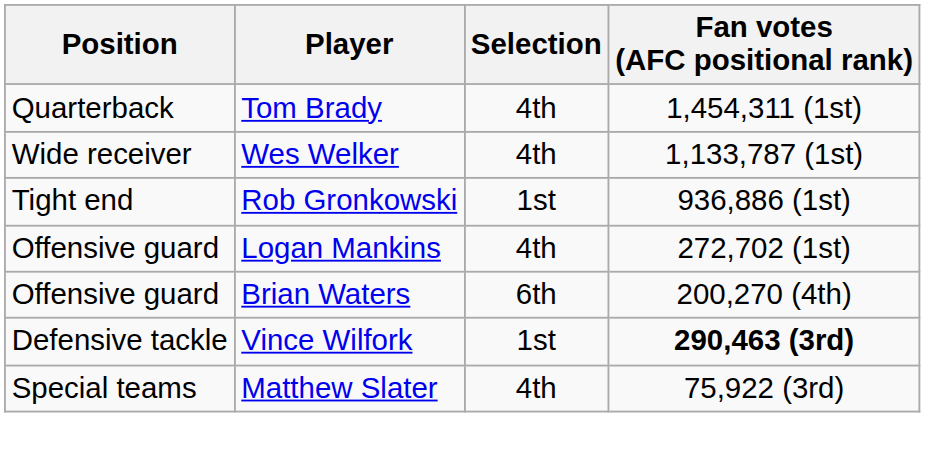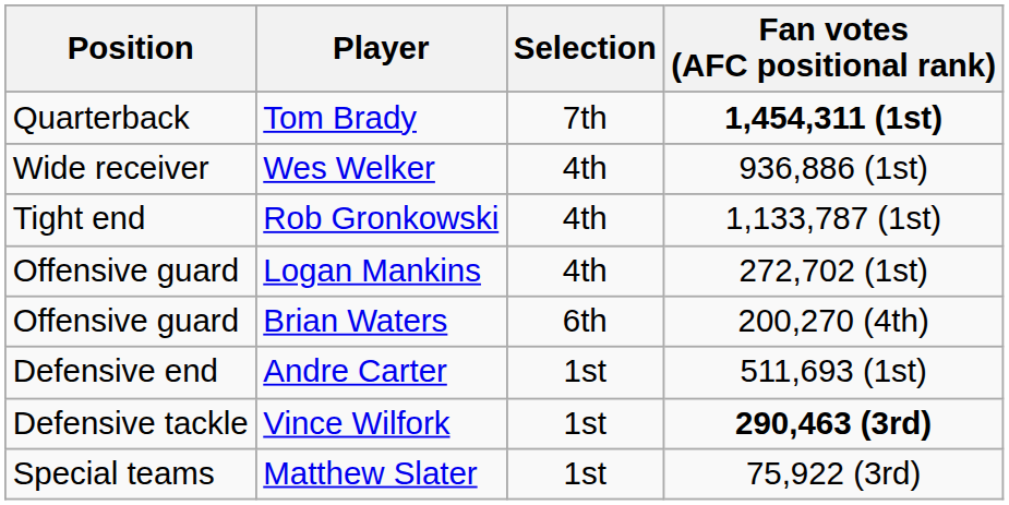 <table class="wikitable">
 <tr>
 <th>Position</th>
 <th>Player</th>
 <th>Selection</th>
 <th>Fan votes<br>(AFC positional rank)</th>
 </tr>
 <tr>
 <td>Quarterback</td>
 <td><a href='#'>Tom Brady</a></td>
-<td align=center>4th</td>
-<td align=center>1,454,311 (1st)</td>
+<td align=center>7th</td>
+<td align=center><strong>1,454,311 (1st)</strong></td>
 </tr>
 <tr>
 <td>Wide receiver</td>
 <td><a href='#'>Wes Welker</a></td>
 <td align=center>4th</td>
-<td align=center>1,133,787 (1st)</td>
+<td align=center>936,886 (1st)</td>
 </tr>
 <tr>
 <td>Tight end</td>
 <td><a href='#'>Rob Gronkowski</a></td>
-<td align=center>1st</td>
-<td align=center>936,886 (1st)</td>
+<td align=center>4th</td>
+<td align=center>1,133,787 (1st)</td>
 </tr>
 <tr>
 <td>Offensive guard</td>
 <td><a href='#'>Logan Mankins</a></td>
 <td align=center>4th</td>
 <td align=center>272,702 (1st)</td>
 </tr>
 <tr>
 <td>Offensive guard</td>
 <td><a href='#'>Brian Waters</a></td>
 <td align=center>6th</td>
 <td align=center>200,270 (4th)</td>
 </tr>
 <tr>
+<td>Defensive end</td>
+<td><a href='#'>Andre Carter</a></td>
+<td align=center>1st</td>
+<td align=center>511,693 (1st)</td>
+</tr>
+<tr>
 <td>Defensive tackle</td>
 <td><a href='#'>Vince Wilfork</a></td>
 <td align=center>1st</td>
 <td align=center><strong>290,463 (3rd)</strong></td>
 </tr>
 <tr>
 <td>Special teams</td>
 <td><a href='#'>Matthew Slater</a></td>
-<td align=center>4th</td>
+<td align=center>1st</td>
 <td align=center>75,922 (3rd)</td>
 </tr>
 </table>
